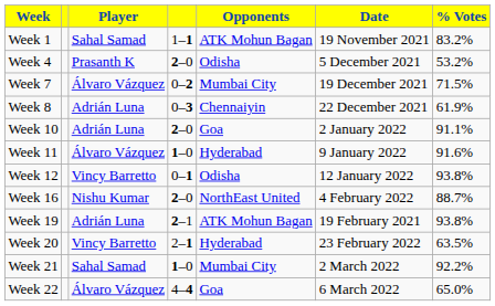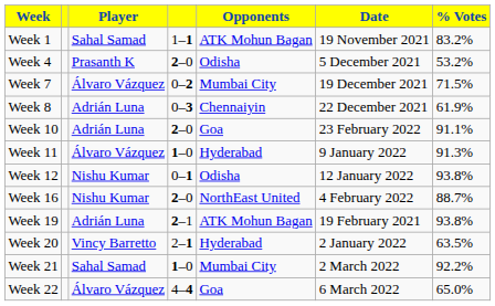 <table class="wikitable" style="text-align:left">
 <tr>
 <th style="background:#FFFF00; color:#1047AB; text-align:center;">Week</th>
 <th style="background:#FFFF00; color:#1047AB; text-align:center;"></th>
 <th style="background:#FFFF00; color:#1047AB; text-align:center;">Player</th>
 <th style="background:#FFFF00; color:#1047AB; text-align:center;"></th>
 <th style="background:#FFFF00; color:#1047AB; text-align:center;">Opponents</th>
 <th style="background:#FFFF00; color:#1047AB; text-align:center;">Date</th>
 <th style="background:#FFFF00; color:#1047AB; text-align:center;">% Votes</th>
 </tr>
 <tr>
 <td>Week 1</td>
 <td></td>
 <td><a href='#'>Sahal Samad</a></td>
 <td>1–<strong>1</strong></td>
 <td><a href='#'>ATK Mohun Bagan</a></td>
 <td>19 November 2021</td>
 <td>83.2%</td>
 </tr>
 <tr>
 <td>Week 4</td>
 <td></td>
 <td><a href='#'>Prasanth K</a></td>
 <td><strong>2</strong>–0</td>
 <td><a href='#'>Odisha</a></td>
 <td>5 December 2021</td>
 <td>53.2%</td>
 </tr>
 <tr>
 <td>Week 7</td>
 <td></td>
 <td><a href='#'>Álvaro Vázquez</a></td>
 <td>0–<strong>2</strong></td>
 <td><a href='#'>Mumbai City</a></td>
 <td>19 December 2021</td>
 <td>71.5%</td>
 </tr>
 <tr>
 <td>Week 8</td>
 <td></td>
 <td><a href='#'>Adrián Luna</a></td>
 <td>0–<strong>3</strong></td>
 <td><a href='#'>Chennaiyin</a></td>
 <td>22 December 2021</td>
 <td>61.9%</td>
 </tr>
 <tr>
 <td>Week 10</td>
 <td></td>
 <td><a href='#'>Adrián Luna</a></td>
 <td><strong>2</strong>–0</td>
 <td><a href='#'>Goa</a></td>
-<td>2 January 2022</td>
+<td>23 February 2022</td>
 <td>91.1%</td>
 </tr>
 <tr>
 <td>Week 11</td>
 <td></td>
 <td><a href='#'>Álvaro Vázquez</a></td>
 <td><strong>1</strong>–0</td>
 <td><a href='#'>Hyderabad</a></td>
 <td>9 January 2022</td>
-<td>91.6%</td>
+<td>91.3%</td>
 </tr>
 <tr>
 <td>Week 12</td>
 <td></td>
-<td><a href='#'>Vincy Barretto</a></td>
+<td><a href='#'>Nishu Kumar</a></td>
 <td>0–<strong>1</strong></td>
 <td><a href='#'>Odisha</a></td>
 <td>12 January 2022</td>
 <td>93.8%</td>
 </tr>
 <tr>
 <td>Week 16</td>
 <td></td>
 <td><a href='#'>Nishu Kumar</a></td>
 <td><strong>2</strong>–0</td>
 <td><a href='#'>NorthEast United</a></td>
 <td>4 February 2022</td>
 <td>88.7%</td>
 </tr>
 <tr>
 <td>Week 19</td>
 <td></td>
 <td><a href='#'>Adrián Luna</a></td>
 <td><strong>2</strong>–1</td>
 <td><a href='#'>ATK Mohun Bagan</a></td>
 <td>19 February 2021</td>
 <td>93.8%</td>
 </tr>
 <tr>
 <td>Week 20</td>
 <td></td>
 <td><a href='#'>Vincy Barretto</a></td>
 <td>2–<strong>1</strong></td>
 <td><a href='#'>Hyderabad</a></td>
-<td>23 February 2022</td>
+<td>2 January 2022</td>
 <td>63.5%</td>
 </tr>
 <tr>
 <td>Week 21</td>
 <td></td>
 <td><a href='#'>Sahal Samad</a></td>
 <td><strong>1</strong>–0</td>
 <td><a href='#'>Mumbai City</a></td>
 <td>2 March 2022</td>
 <td>92.2%</td>
 </tr>
 <tr>
 <td>Week 22</td>
 <td></td>
 <td><a href='#'>Álvaro Vázquez</a></td>
 <td>4–<strong>4</strong></td>
 <td><a href='#'>Goa</a></td>
 <td>6 March 2022</td>
 <td>65.0%</td>
 </tr>
 </table>
